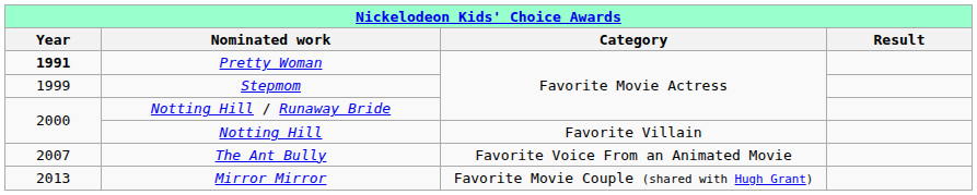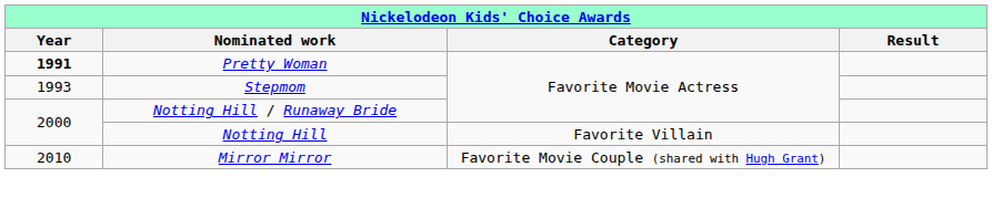 <table width="70%" class="wikitable sortable">
 <tr>
 <th colspan="4" - style="background:#99FFCC;" align="center"><a href='#'>Nickelodeon Kids' Choice Awards</a></th>
 </tr>
 <tr>
 <th width="10%">Year</th>
 <th width="35%">Nominated work</th>
 <th width="40%">Category</th>
 <th width="15%">Result</th>
 </tr>
 <tr>
 <td align="center"><strong>1991</strong></td>
 <td align="center"><em><a href='#'>Pretty Woman</a></em></td>
 <td rowspan=3 align="center">Favorite Movie Actress</td>
 <td></td>
 </tr>
 <tr>
-<td align="center">1999</td>
+<td align="center">1993</td>
 <td align="center"><em><a href='#'>Stepmom</a></em></td>
 <td></td>
 </tr>
 <tr>
 <td rowspan=2 align="center">2000</td>
 <td align="center"><em><a href='#'>Notting Hill</a></em> / <em><a href='#'>Runaway Bride</a></em></td>
 <td></td>
 </tr>
 <tr>
 <td align="center"><em><a href='#'>Notting Hill</a></em></td>
 <td align="center">Favorite Villain</td>
 <td></td>
 </tr>
 <tr>
-<td align="center">2007</td>
-<td align="center"><em><a href='#'>The Ant Bully</a></em></td>
-<td align="center">Favorite Voice From an Animated Movie</td>
-<td></td>
-</tr>
-<tr>
-<td align="center">2013</td>
+<td align="center">2010</td>
 <td align="center"><em><a href='#'>Mirror Mirror</a></em></td>
 <td align="center">Favorite Movie Couple <small>(shared with <a href='#'>Hugh Grant</a>)</small></td>
 <td></td>
 </tr>
 <tr>
 </tr>
 </table>
